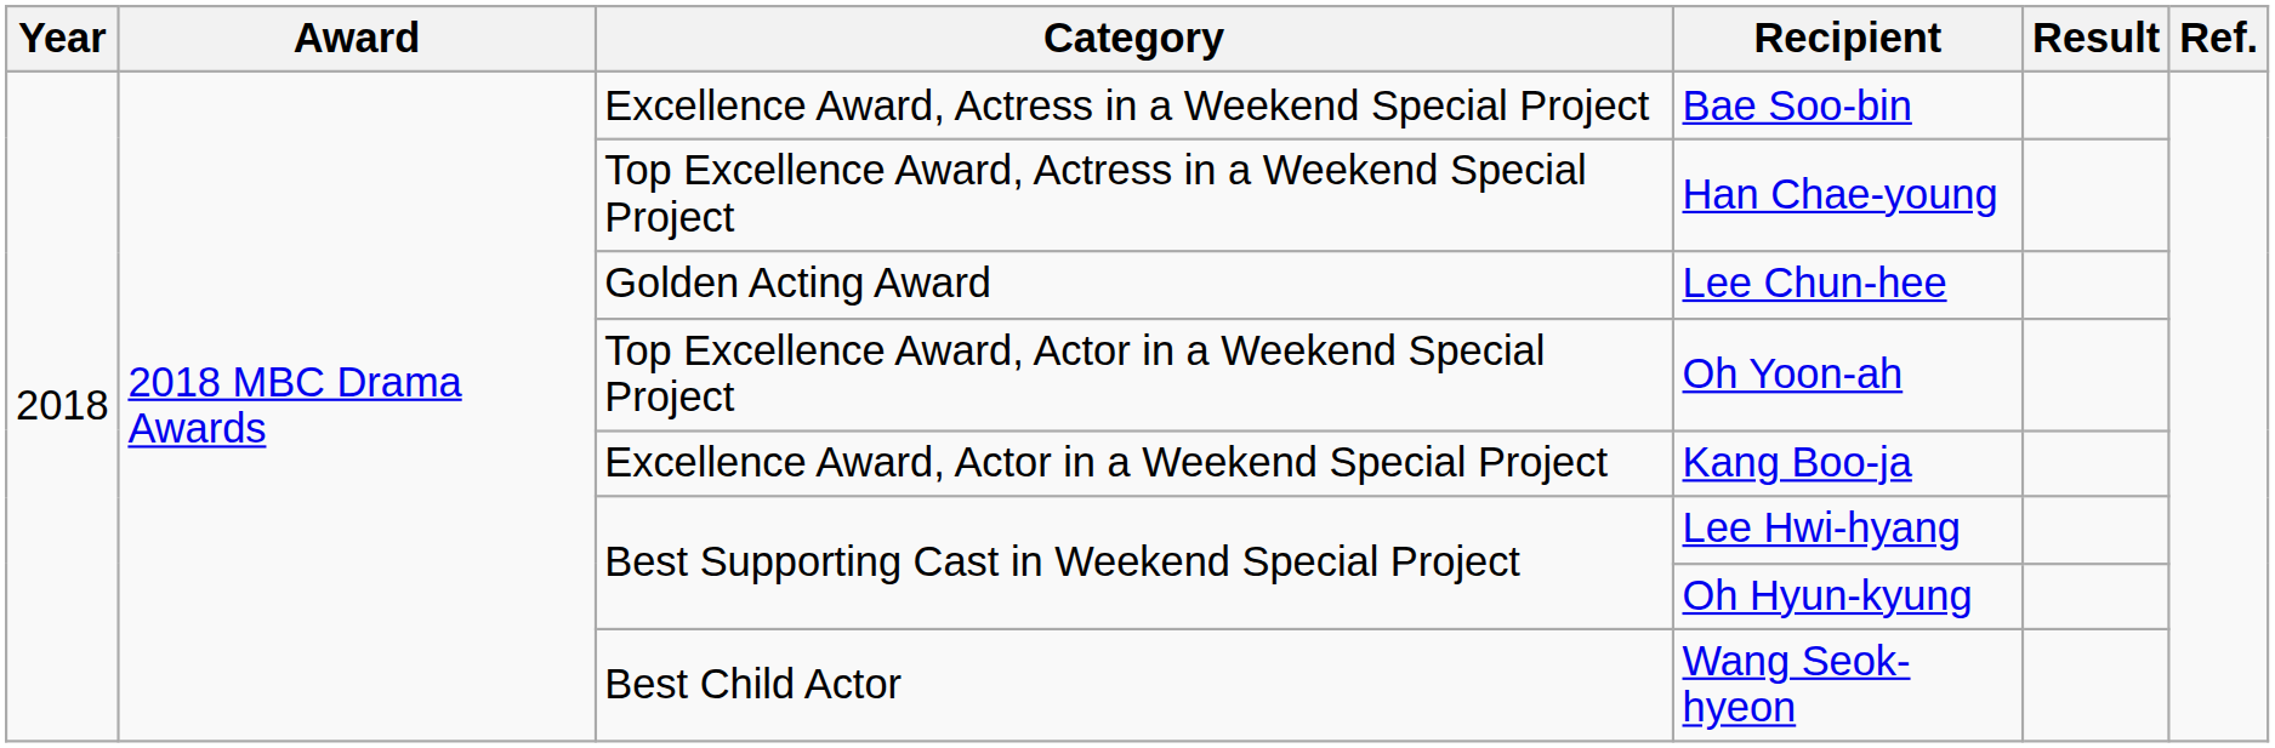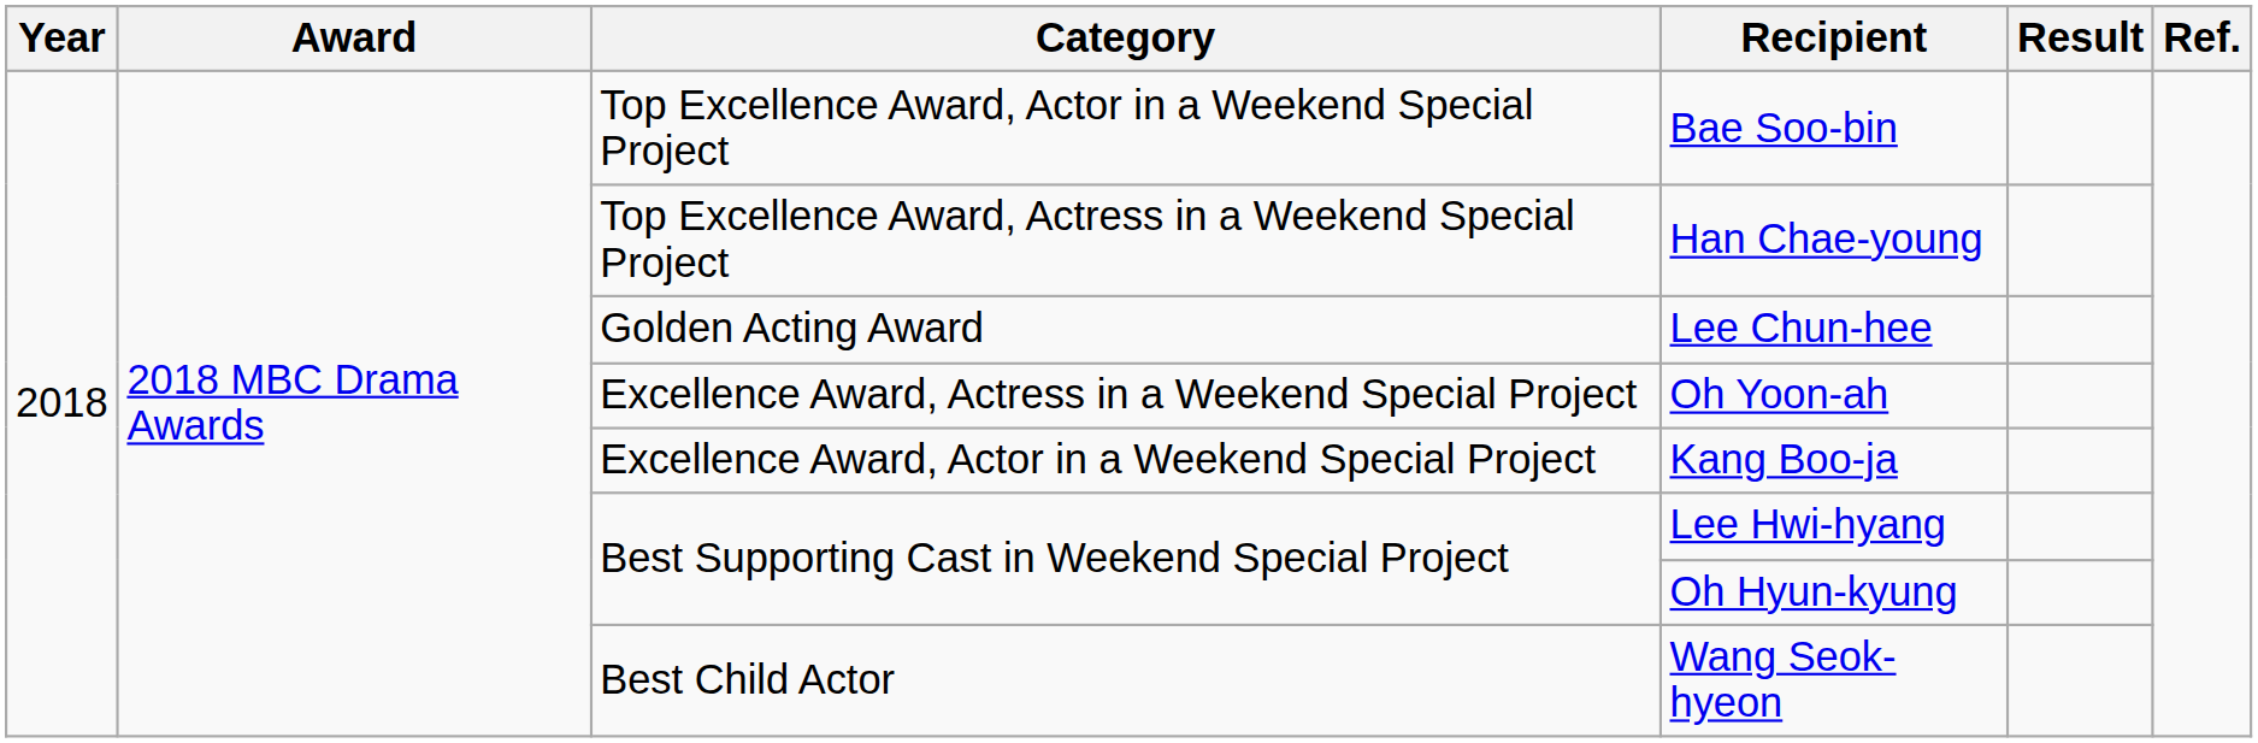 <table class="wikitable">
 <tr>
 <th>Year</th>
 <th>Award</th>
 <th>Category</th>
 <th>Recipient</th>
 <th>Result</th>
 <th>Ref.</th>
 </tr>
 <tr>
 <td rowspan=8>2018</td>
 <td rowspan=8><a href='#'>2018 MBC Drama Awards</a></td>
-<td>Excellence Award, Actress in a Weekend Special Project</td>
+<td>Top Excellence Award, Actor in a Weekend Special Project</td>
 <td><a href='#'>Bae Soo-bin</a></td>
 <td></td>
 <td rowspan=8></td>
 </tr>
 <tr>
 <td>Top Excellence Award, Actress in a Weekend Special Project</td>
 <td><a href='#'>Han Chae-young</a></td>
 <td></td>
 </tr>
 <tr>
 <td>Golden Acting Award</td>
 <td><a href='#'>Lee Chun-hee</a></td>
 <td></td>
 </tr>
 <tr>
-<td>Top Excellence Award, Actor in a Weekend Special Project</td>
+<td>Excellence Award, Actress in a Weekend Special Project</td>
 <td><a href='#'>Oh Yoon-ah</a></td>
 <td></td>
 </tr>
 <tr>
 <td>Excellence Award, Actor in a Weekend Special Project</td>
 <td><a href='#'>Kang Boo-ja</a></td>
 <td></td>
 </tr>
 <tr>
 <td rowspan=2>Best Supporting Cast in Weekend Special Project</td>
 <td><a href='#'>Lee Hwi-hyang</a></td>
 <td></td>
 </tr>
 <tr>
 <td><a href='#'>Oh Hyun-kyung</a></td>
 <td></td>
 </tr>
 <tr>
 <td>Best Child Actor</td>
 <td><a href='#'>Wang Seok-hyeon</a></td>
 <td></td>
 </tr>
 </table>
